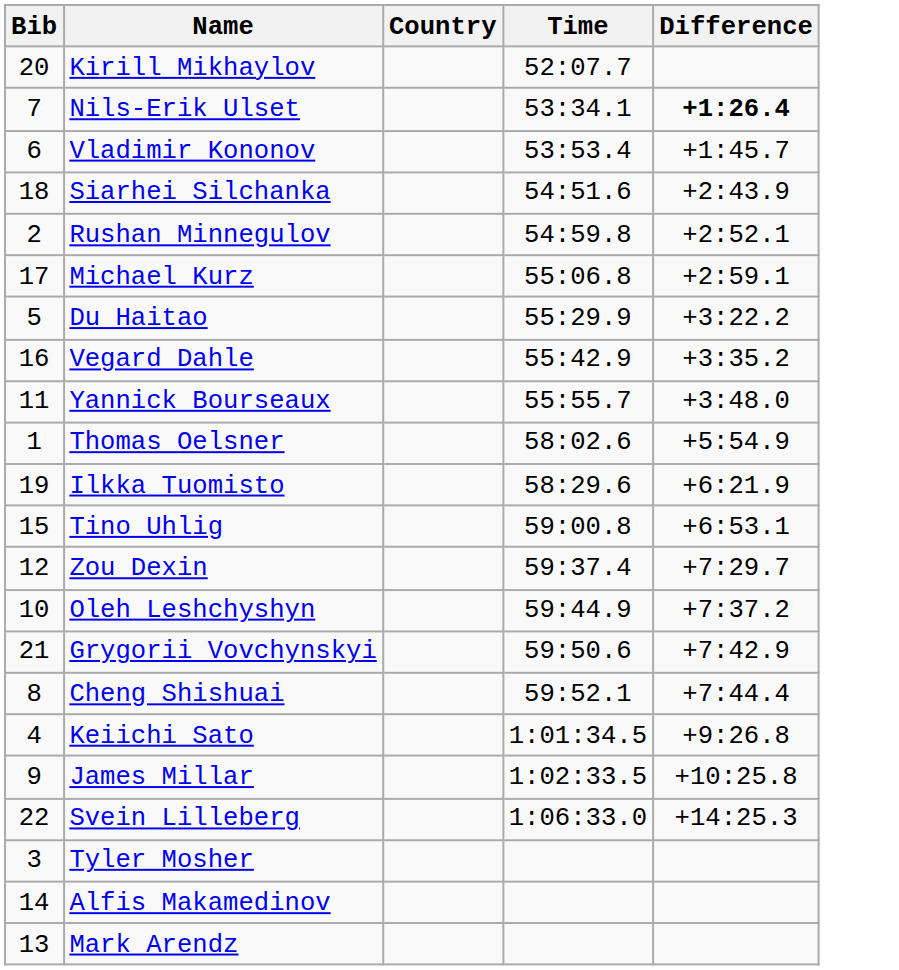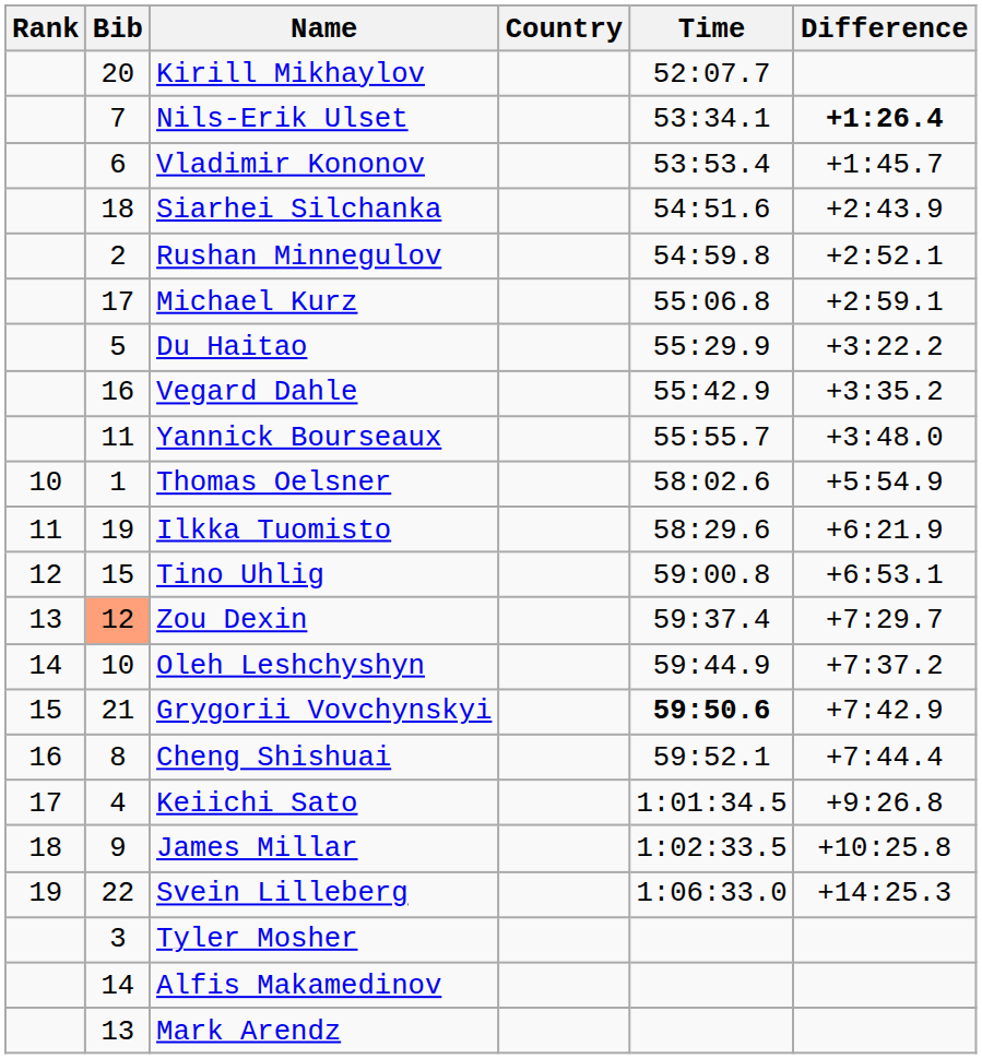 <table class="wikitable sortable" style="text-align:center">
 <tr>
+<th>Rank</th>
 <th>Bib</th>
 <th>Name</th>
 <th>Country</th>
 <th>Time</th>
 <th>Difference</th>
 </tr>
 <tr>
+<td></td>
 <td>20</td>
 <td align=left><a href='#'>Kirill Mikhaylov</a></td>
 <td align=left></td>
 <td>52:07.7</td>
 <td></td>
 </tr>
 <tr>
+<td></td>
 <td>7</td>
 <td align=left><a href='#'>Nils-Erik Ulset</a></td>
 <td align=left></td>
 <td>53:34.1</td>
 <td><strong>+1:26.4</strong></td>
 </tr>
 <tr>
+<td></td>
 <td>6</td>
 <td align=left><a href='#'>Vladimir Kononov</a></td>
 <td align=left></td>
 <td>53:53.4</td>
 <td>+1:45.7</td>
 </tr>
 <tr>
+<td></td>
 <td>18</td>
 <td align=left><a href='#'>Siarhei Silchanka</a></td>
 <td align=left></td>
 <td>54:51.6</td>
 <td>+2:43.9</td>
 </tr>
 <tr>
+<td></td>
 <td>2</td>
 <td align=left><a href='#'>Rushan Minnegulov</a></td>
 <td align=left></td>
 <td>54:59.8</td>
 <td>+2:52.1</td>
 </tr>
 <tr>
+<td></td>
 <td>17</td>
 <td align=left><a href='#'>Michael Kurz</a></td>
 <td align=left></td>
 <td>55:06.8</td>
 <td>+2:59.1</td>
 </tr>
 <tr>
+<td></td>
 <td>5</td>
 <td align=left><a href='#'>Du Haitao</a></td>
 <td align=left></td>
 <td>55:29.9</td>
 <td>+3:22.2</td>
 </tr>
 <tr>
+<td></td>
 <td>16</td>
 <td align=left><a href='#'>Vegard Dahle</a></td>
 <td align=left></td>
 <td>55:42.9</td>
 <td>+3:35.2</td>
 </tr>
 <tr>
+<td></td>
 <td>11</td>
 <td align=left><a href='#'>Yannick Bourseaux</a></td>
 <td align=left></td>
 <td>55:55.7</td>
 <td>+3:48.0</td>
 </tr>
 <tr>
+<td>10</td>
 <td>1</td>
 <td align=left><a href='#'>Thomas Oelsner</a></td>
 <td align=left></td>
 <td>58:02.6</td>
 <td>+5:54.9</td>
 </tr>
 <tr>
+<td>11</td>
 <td>19</td>
 <td align=left><a href='#'>Ilkka Tuomisto</a></td>
 <td align=left></td>
 <td>58:29.6</td>
 <td>+6:21.9</td>
 </tr>
 <tr>
+<td>12</td>
 <td>15</td>
 <td align=left><a href='#'>Tino Uhlig</a></td>
 <td align=left></td>
 <td>59:00.8</td>
 <td>+6:53.1</td>
 </tr>
 <tr>
-<td>12</td>
+<td>13</td>
+<td style="background: lightsalmon;">12</td>
 <td align=left><a href='#'>Zou Dexin</a></td>
 <td align=left></td>
 <td>59:37.4</td>
 <td>+7:29.7</td>
 </tr>
 <tr>
+<td>14</td>
 <td>10</td>
 <td align=left><a href='#'>Oleh Leshchyshyn</a></td>
 <td align=left></td>
 <td>59:44.9</td>
 <td>+7:37.2</td>
 </tr>
 <tr>
+<td>15</td>
 <td>21</td>
 <td align=left><a href='#'>Grygorii Vovchynskyi</a></td>
 <td align=left></td>
-<td>59:50.6</td>
+<td><strong>59:50.6</strong></td>
 <td>+7:42.9</td>
 </tr>
 <tr>
+<td>16</td>
 <td>8</td>
 <td align=left><a href='#'>Cheng Shishuai</a></td>
 <td align=left></td>
 <td>59:52.1</td>
 <td>+7:44.4</td>
 </tr>
 <tr>
+<td>17</td>
 <td>4</td>
 <td align=left><a href='#'>Keiichi Sato</a></td>
 <td align=left></td>
 <td>1:01:34.5</td>
 <td>+9:26.8</td>
 </tr>
 <tr>
+<td>18</td>
 <td>9</td>
 <td align=left><a href='#'>James Millar</a></td>
 <td align=left></td>
 <td>1:02:33.5</td>
 <td>+10:25.8</td>
 </tr>
 <tr>
+<td>19</td>
 <td>22</td>
 <td align=left><a href='#'>Svein Lilleberg</a></td>
 <td align=left></td>
 <td>1:06:33.0</td>
 <td>+14:25.3</td>
 </tr>
 <tr>
+<td></td>
 <td>3</td>
 <td align=left><a href='#'>Tyler Mosher</a></td>
 <td align=left></td>
 <td></td>
 <td></td>
 </tr>
 <tr>
+<td></td>
 <td>14</td>
 <td align=left><a href='#'>Alfis Makamedinov</a></td>
 <td align=left></td>
 <td></td>
 <td></td>
 </tr>
 <tr>
+<td></td>
 <td>13</td>
 <td align=left><a href='#'>Mark Arendz</a></td>
 <td align=left></td>
 <td></td>
 <td></td>
 </tr>
 </table>
